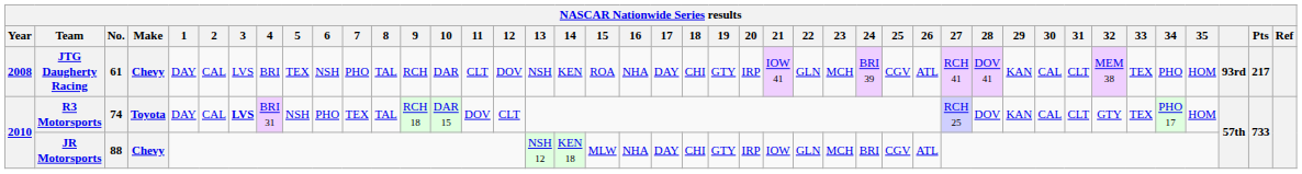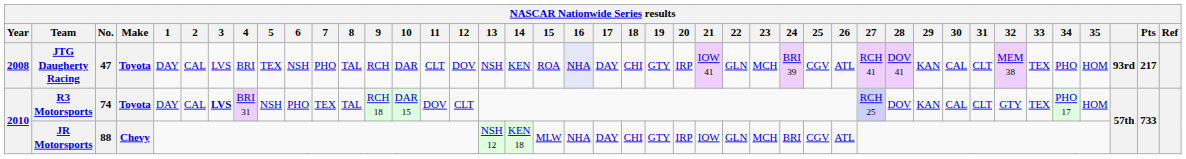 <table class="wikitable" style="text-align:center; font-size:75%">
 <tr>
 <th colspan=42><a href='#'>NASCAR Nationwide Series</a> results</th>
 </tr>
 <tr>
 <th>Year</th>
 <th>Team</th>
 <th>No.</th>
 <th>Make</th>
 <th>1</th>
 <th>2</th>
 <th>3</th>
 <th>4</th>
 <th>5</th>
 <th>6</th>
 <th>7</th>
 <th>8</th>
 <th>9</th>
 <th>10</th>
 <th>11</th>
 <th>12</th>
 <th>13</th>
 <th>14</th>
 <th>15</th>
 <th>16</th>
 <th>17</th>
 <th>18</th>
 <th>19</th>
 <th>20</th>
 <th>21</th>
 <th>22</th>
 <th>23</th>
 <th>24</th>
 <th>25</th>
 <th>26</th>
 <th>27</th>
 <th>28</th>
 <th>29</th>
 <th>30</th>
 <th>31</th>
 <th>32</th>
 <th>33</th>
 <th>34</th>
 <th>35</th>
 <th></th>
 <th>Pts</th>
 <th>Ref</th>
 </tr>
 <tr>
 <th><a href='#'>2008</a></th>
 <th><a href='#'>JTG Daugherty Racing</a></th>
-<th>61</th>
-<th><a href='#'>Chevy</a></th>
+<th>47</th>
+<th><a href='#'>Toyota</a></th>
 <td><a href='#'>DAY</a></td>
 <td><a href='#'>CAL</a></td>
 <td><a href='#'>LVS</a></td>
 <td><a href='#'>BRI</a></td>
 <td><a href='#'>TEX</a></td>
 <td><a href='#'>NSH</a></td>
 <td><a href='#'>PHO</a></td>
 <td><a href='#'>TAL</a></td>
 <td><a href='#'>RCH</a></td>
 <td><a href='#'>DAR</a></td>
 <td><a href='#'>CLT</a></td>
 <td><a href='#'>DOV</a></td>
 <td><a href='#'>NSH</a></td>
 <td><a href='#'>KEN</a></td>
 <td><a href='#'>ROA</a></td>
-<td><a href='#'>NHA</a></td>
+<td style="background: lavender;"><a href='#'>NHA</a></td>
 <td><a href='#'>DAY</a></td>
 <td><a href='#'>CHI</a></td>
 <td><a href='#'>GTY</a></td>
 <td><a href='#'>IRP</a></td>
 <td style="background:#EFCFFF;"><a href='#'>IOW</a><br><small>41</small></td>
 <td><a href='#'>GLN</a></td>
 <td><a href='#'>MCH</a></td>
 <td style="background:#EFCFFF;"><a href='#'>BRI</a><br><small>39</small></td>
 <td><a href='#'>CGV</a></td>
 <td><a href='#'>ATL</a></td>
 <td style="background:#EFCFFF;"><a href='#'>RCH</a><br><small>41</small></td>
 <td style="background:#EFCFFF;"><a href='#'>DOV</a><br><small>41</small></td>
 <td><a href='#'>KAN</a></td>
 <td><a href='#'>CAL</a></td>
 <td><a href='#'>CLT</a></td>
 <td style="background:#EFCFFF;"><a href='#'>MEM</a><br><small>38</small></td>
 <td><a href='#'>TEX</a></td>
 <td><a href='#'>PHO</a></td>
 <td><a href='#'>HOM</a></td>
 <th>93rd</th>
 <th>217</th>
 <th></th>
 </tr>
 <tr>
 <th rowspan=2><a href='#'>2010</a></th>
 <th><a href='#'>R3 Motorsports</a></th>
 <th>74</th>
 <th><a href='#'>Toyota</a></th>
 <td><a href='#'>DAY</a></td>
 <td><a href='#'>CAL</a></td>
 <td><strong><a href='#'>LVS</a></strong></td>
 <td style="background:#EFCFFF;"><a href='#'>BRI</a><br><small>31</small></td>
 <td><a href='#'>NSH</a></td>
 <td><a href='#'>PHO</a></td>
 <td><a href='#'>TEX</a></td>
 <td><a href='#'>TAL</a></td>
 <td style="background:#DFFFDF;"><a href='#'>RCH</a><br><small>18</small></td>
 <td style="background:#DFFFDF;"><a href='#'>DAR</a><br><small>15</small></td>
 <td><a href='#'>DOV</a></td>
 <td><a href='#'>CLT</a></td>
 <td colspan=14></td>
 <td style="background:#CFCFFF;"><a href='#'>RCH</a><br><small>25</small></td>
 <td><a href='#'>DOV</a></td>
 <td><a href='#'>KAN</a></td>
 <td><a href='#'>CAL</a></td>
 <td><a href='#'>CLT</a></td>
 <td><a href='#'>GTY</a></td>
 <td><a href='#'>TEX</a></td>
 <td style="background:#DFFFDF;"><a href='#'>PHO</a><br><small>17</small></td>
 <td><a href='#'>HOM</a></td>
 <th rowspan=2>57th</th>
 <th rowspan=2>733</th>
 <th rowspan=2></th>
 </tr>
 <tr>
 <th><a href='#'>JR Motorsports</a></th>
 <th>88</th>
 <th><a href='#'>Chevy</a></th>
 <td colspan=12></td>
 <td style="background:#DFFFDF;"><a href='#'>NSH</a><br><small>12</small></td>
 <td style="background:#DFFFDF;"><a href='#'>KEN</a><br><small>18</small></td>
 <td><a href='#'>MLW</a></td>
 <td><a href='#'>NHA</a></td>
 <td><a href='#'>DAY</a></td>
 <td><a href='#'>CHI</a></td>
 <td><a href='#'>GTY</a></td>
 <td><a href='#'>IRP</a></td>
 <td><a href='#'>IOW</a></td>
 <td><a href='#'>GLN</a></td>
 <td><a href='#'>MCH</a></td>
 <td><a href='#'>BRI</a></td>
 <td><a href='#'>CGV</a></td>
 <td><a href='#'>ATL</a></td>
 <td colspan=9></td>
 </tr>
 </table>
